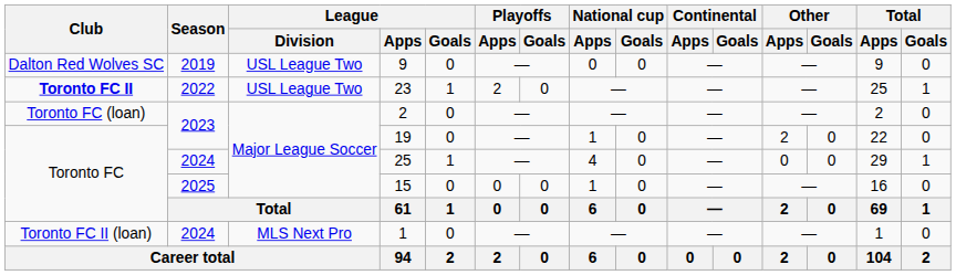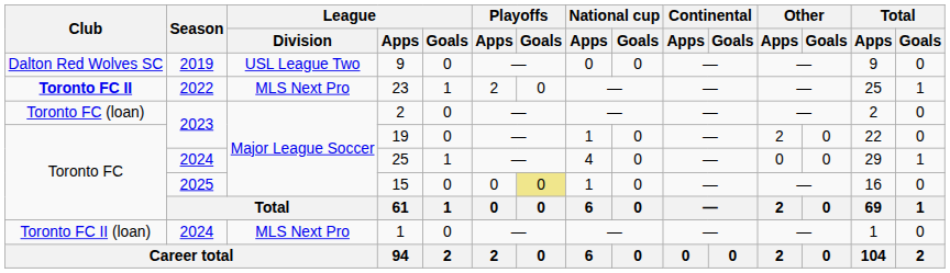 <table class="wikitable" style="text-align: center">
 <tr>
 <th rowspan="2">Club</th>
 <th rowspan="2">Season</th>
 <th colspan="3">League</th>
 <th colspan="2">Playoffs</th>
 <th colspan="2">National cup</th>
 <th colspan="2">Continental</th>
 <th colspan="2">Other</th>
 <th colspan="2">Total</th>
 </tr>
 <tr>
 <th>Division</th>
 <th>Apps</th>
 <th>Goals</th>
 <th>Apps</th>
 <th>Goals</th>
 <th>Apps</th>
 <th>Goals</th>
 <th>Apps</th>
 <th>Goals</th>
 <th>Apps</th>
 <th>Goals</th>
 <th>Apps</th>
 <th>Goals</th>
 </tr>
 <tr>
 <td><a href='#'>Dalton Red Wolves SC</a></td>
 <td><a href='#'>2019</a></td>
 <td><a href='#'>USL League Two</a></td>
 <td>9</td>
 <td>0</td>
 <td colspan="2">—</td>
 <td>0</td>
 <td>0</td>
 <td colspan="2">—</td>
 <td colspan="2">—</td>
 <td>9</td>
 <td>0</td>
 </tr>
 <tr>
 <td><strong><a href='#'>Toronto FC II</a></strong></td>
 <td><a href='#'>2022</a></td>
-<td><a href='#'>USL League Two</a></td>
+<td><a href='#'>MLS Next Pro</a></td>
 <td>23</td>
 <td>1</td>
 <td>2</td>
 <td>0</td>
 <td colspan="2">—</td>
 <td colspan="2">—</td>
 <td colspan="2">—</td>
 <td>25</td>
 <td>1</td>
 </tr>
 <tr>
 <td><a href='#'>Toronto FC</a> (loan)</td>
 <td rowspan="2"><a href='#'>2023</a></td>
 <td rowspan="4"><a href='#'>Major League Soccer</a></td>
 <td>2</td>
 <td>0</td>
 <td colspan="2">—</td>
 <td colspan="2">—</td>
 <td colspan="2">—</td>
 <td colspan="2">—</td>
 <td>2</td>
 <td>0</td>
 </tr>
 <tr>
 <td rowspan="4">Toronto FC</td>
 <td>19</td>
 <td>0</td>
 <td colspan="2">—</td>
 <td>1</td>
 <td>0</td>
 <td colspan="2">—</td>
 <td>2</td>
 <td>0</td>
 <td>22</td>
 <td>0</td>
 </tr>
 <tr>
 <td><a href='#'>2024</a></td>
 <td>25</td>
 <td>1</td>
 <td colspan="2">—</td>
 <td>4</td>
 <td>0</td>
 <td colspan="2">—</td>
 <td>0</td>
 <td>0</td>
 <td>29</td>
 <td>1</td>
 </tr>
 <tr>
 <td><a href='#'>2025</a></td>
 <td>15</td>
 <td>0</td>
 <td>0</td>
-<td>0</td>
+<td style="background: khaki;">0</td>
 <td>1</td>
 <td>0</td>
 <td colspan="2">—</td>
 <td colspan="2">—</td>
 <td>16</td>
 <td>0</td>
 </tr>
 <tr>
 <th colspan="2">Total</th>
 <th>61</th>
 <th>1</th>
 <th>0</th>
 <th>0</th>
 <th>6</th>
 <th>0</th>
 <th colspan="2">—</th>
 <th>2</th>
 <th>0</th>
 <th>69</th>
 <th>1</th>
 </tr>
 <tr>
 <td><a href='#'>Toronto FC II</a> (loan)</td>
 <td><a href='#'>2024</a></td>
 <td><a href='#'>MLS Next Pro</a></td>
 <td>1</td>
 <td>0</td>
 <td colspan="2">—</td>
 <td colspan="2">—</td>
 <td colspan="2">—</td>
 <td colspan="2">—</td>
 <td>1</td>
 <td>0</td>
 </tr>
 <tr>
 <th colspan="3">Career total</th>
 <th>94</th>
 <th>2</th>
 <th>2</th>
 <th>0</th>
 <th>6</th>
 <th>0</th>
 <th>0</th>
 <th>0</th>
 <th>2</th>
 <th>0</th>
 <th>104</th>
 <th>2</th>
 </tr>
 </table>
